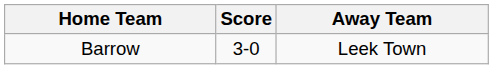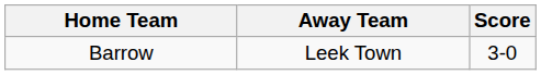 <table class="wikitable" style="text-align:center;">
 <tr>
 <th width=175>Home Team</th>
+<th width=175>Away Team</th>
 <th width=20>Score</th>
-<th width=175>Away Team</th>
 </tr>
 <tr>
 <td>Barrow</td>
+<td>Leek Town</td>
 <td>3-0</td>
-<td>Leek Town</td>
 </tr>
 </table>
